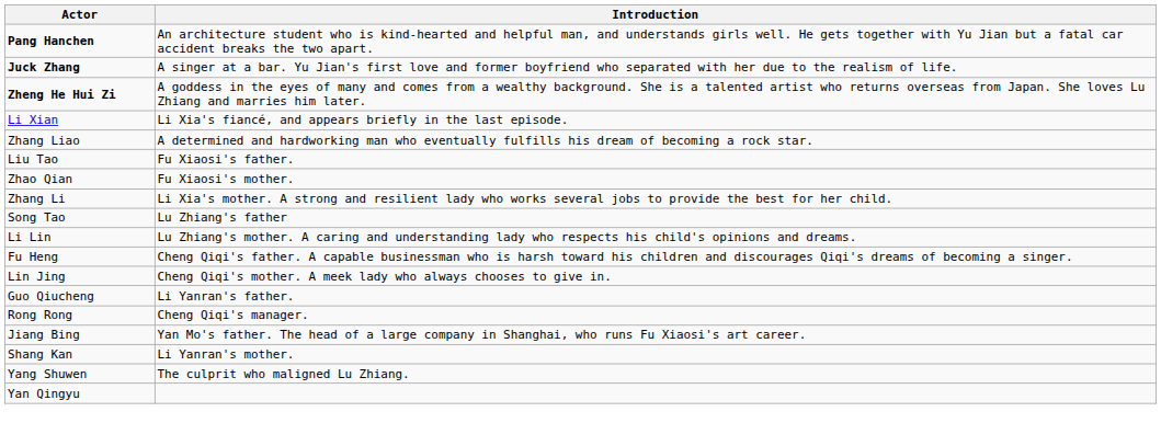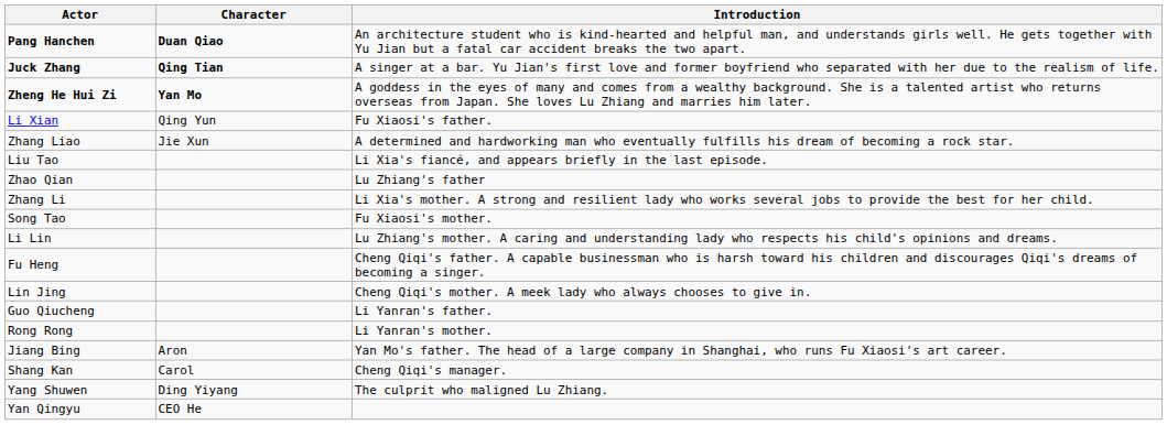 <table class="wikitable">
 <tr>
 <th style="width:13%">Actor</th>
+<th style="width:17%">Character</th>
 <th>Introduction</th>
 </tr>
 <tr>
 <td><strong>Pang Hanchen</strong></td>
+<td><strong>Duan Qiao </strong></td>
 <td>An architecture student who is kind-hearted and helpful man, and understands girls well. He gets together with Yu Jian but a fatal car accident breaks the two apart.</td>
 </tr>
 <tr>
 <td><strong>Juck Zhang</strong></td>
+<td><strong>Qing Tian </strong></td>
 <td>A singer at a bar. Yu Jian's first love and former boyfriend who separated with her due to the realism of life.</td>
 </tr>
 <tr>
 <td><strong>Zheng He Hui Zi</strong></td>
+<td><strong>Yan Mo </strong></td>
 <td>A goddess in the eyes of many and comes from a wealthy background. She is a talented artist who returns overseas from Japan. She loves Lu Zhiang and marries him later.</td>
 </tr>
 <tr>
 <td><a href='#'>Li Xian</a></td>
-<td>Li Xia's fiancé, and appears briefly in the last episode.</td>
+<td>Qing Yun</td>
+<td>Fu Xiaosi's father.</td>
 </tr>
 <tr>
 <td>Zhang Liao</td>
+<td>Jie Xun</td>
 <td>A determined and hardworking man who eventually fulfills his dream of becoming a rock star.</td>
 </tr>
 <tr>
 <td>Liu Tao</td>
-<td>Fu Xiaosi's father.</td>
+<td></td>
+<td>Li Xia's fiancé, and appears briefly in the last episode.</td>
 </tr>
 <tr>
 <td>Zhao Qian</td>
-<td>Fu Xiaosi's mother.</td>
+<td></td>
+<td>Lu Zhiang's father</td>
 </tr>
 <tr>
 <td>Zhang Li</td>
+<td></td>
 <td>Li Xia's mother. A strong and resilient lady who works several jobs to provide the best for her child.</td>
 </tr>
 <tr>
 <td>Song Tao</td>
-<td>Lu Zhiang's father</td>
+<td></td>
+<td>Fu Xiaosi's mother.</td>
 </tr>
 <tr>
 <td>Li Lin</td>
+<td></td>
 <td>Lu Zhiang's mother. A caring and understanding lady who respects his child's opinions and dreams.</td>
 </tr>
 <tr>
 <td>Fu Heng</td>
+<td></td>
 <td>Cheng Qiqi's father. A capable businessman who is harsh toward his children and discourages Qiqi's dreams of becoming a singer.</td>
 </tr>
 <tr>
 <td>Lin Jing</td>
+<td></td>
 <td>Cheng Qiqi's mother. A meek lady who always chooses to give in.</td>
 </tr>
 <tr>
 <td>Guo Qiucheng</td>
+<td></td>
 <td>Li Yanran's father.</td>
 </tr>
 <tr>
 <td>Rong Rong</td>
-<td>Cheng Qiqi's manager.</td>
+<td></td>
+<td>Li Yanran's mother.</td>
 </tr>
 <tr>
 <td>Jiang Bing</td>
+<td>Aron</td>
 <td>Yan Mo's father. The head of a large company in Shanghai, who runs Fu Xiaosi's art career.</td>
 </tr>
 <tr>
 <td>Shang Kan</td>
-<td>Li Yanran's mother.</td>
+<td>Carol</td>
+<td>Cheng Qiqi's manager.</td>
 </tr>
 <tr>
 <td>Yang Shuwen</td>
+<td>Ding Yiyang</td>
 <td>The culprit who maligned Lu Zhiang.</td>
 </tr>
 <tr>
 <td>Yan Qingyu</td>
+<td>CEO He</td>
 <td></td>
 </tr>
 </table>
